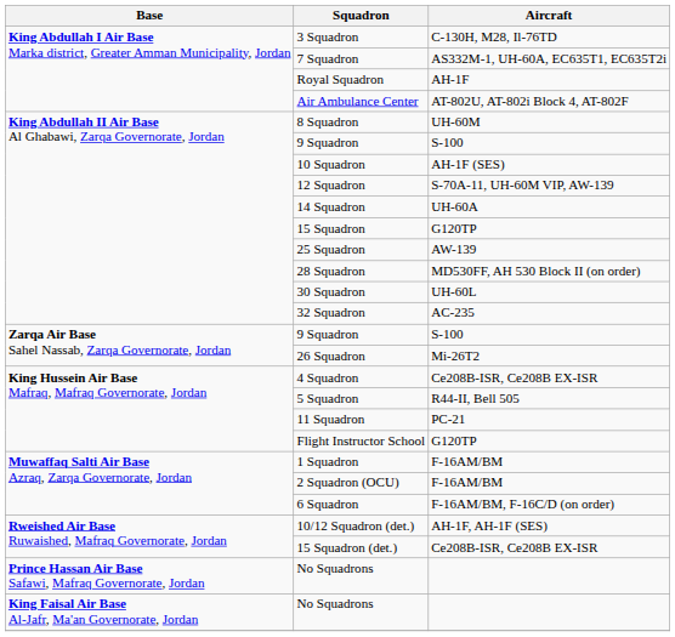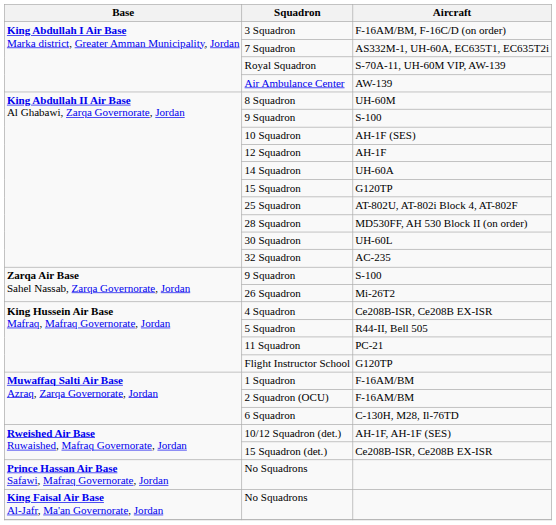 <table class="wikitable">
 <tr>
 <th>Base</th>
 <th>Squadron</th>
 <th>Aircraft</th>
 </tr>
 <tr>
 <td valign=top rowspan=4><strong><a href='#'>King Abdullah I Air Base</a></strong><br><a href='#'>Marka district</a>, <a href='#'>Greater Amman Municipality</a>, <a href='#'>Jordan</a></td>
 <td valign=top>3 Squadron</td>
-<td>C-130H, M28, Il-76TD</td>
+<td>F-16AM/BM, F-16C/D (on order)</td>
 </tr>
 <tr>
 <td valign=top>7 Squadron</td>
 <td>AS332M-1, UH-60A, EC635T1, EC635T2i</td>
 </tr>
 <tr>
 <td valign=top>Royal Squadron</td>
-<td>AH-1F</td>
+<td>S-70A-11, UH-60M VIP, AW-139</td>
 </tr>
 <tr>
 <td valign=top><a href='#'>Air Ambulance Center</a></td>
-<td>AT-802U, AT-802i Block 4, AT-802F</td>
+<td>AW-139</td>
 </tr>
 <tr>
 <td valign=top rowspan=10><strong><a href='#'>King Abdullah II Air Base</a></strong><br>Al Ghabawi, <a href='#'>Zarqa Governorate</a>, <a href='#'>Jordan</a></td>
 <td valign=top>8 Squadron</td>
 <td>UH-60M</td>
 </tr>
 <tr>
 <td valign=top>9 Squadron</td>
 <td>S-100</td>
 </tr>
 <tr>
 <td valign=top>10 Squadron</td>
 <td>AH-1F (SES)</td>
 </tr>
 <tr>
 <td valign=top>12 Squadron</td>
-<td>S-70A-11, UH-60M VIP, AW-139</td>
+<td>AH-1F</td>
 </tr>
 <tr>
 <td valign=top>14 Squadron</td>
 <td>UH-60A</td>
 </tr>
 <tr>
 <td valign=top>15 Squadron</td>
 <td>G120TP</td>
 </tr>
 <tr>
 <td valign=top>25 Squadron</td>
-<td>AW-139</td>
+<td>AT-802U, AT-802i Block 4, AT-802F</td>
 </tr>
 <tr>
 <td valign=top>28 Squadron</td>
 <td>MD530FF, AH 530 Block II (on order)</td>
 </tr>
 <tr>
 <td valign=top>30 Squadron</td>
 <td>UH-60L</td>
 </tr>
 <tr>
 <td valign=top>32 Squadron</td>
 <td>AC-235</td>
 </tr>
 <tr>
 <td valign=top rowspan=2><strong>Zarqa Air Base</strong><br>Sahel Nassab, <a href='#'>Zarqa Governorate</a>, <a href='#'>Jordan</a></td>
 <td valign=top>9 Squadron</td>
 <td>S-100</td>
 </tr>
 <tr>
 <td valign=top>26 Squadron</td>
 <td>Mi-26T2</td>
 </tr>
 <tr>
 <td valign=top rowspan=4><strong>King Hussein Air Base</strong><br><a href='#'>Mafraq</a>, <a href='#'>Mafraq Governorate</a>, <a href='#'>Jordan</a></td>
 <td valign=top>4 Squadron</td>
 <td>Ce208B-ISR, Ce208B EX-ISR</td>
 </tr>
 <tr>
 <td valign=top>5 Squadron</td>
 <td>R44-II, Bell 505</td>
 </tr>
 <tr>
 <td valign=top>11 Squadron</td>
 <td>PC-21</td>
 </tr>
 <tr>
 <td valign=top>Flight Instructor School</td>
 <td>G120TP</td>
 </tr>
 <tr>
 <td valign=top rowspan=3><strong><a href='#'>Muwaffaq Salti Air Base</a></strong><br><a href='#'>Azraq</a>, <a href='#'>Zarqa Governorate</a>, <a href='#'>Jordan</a></td>
 <td valign=top>1 Squadron</td>
 <td>F-16AM/BM</td>
 </tr>
 <tr>
 <td valign=top>2 Squadron (OCU)</td>
 <td>F-16AM/BM</td>
 </tr>
 <tr>
 <td valign=top>6 Squadron</td>
-<td>F-16AM/BM, F-16C/D (on order)</td>
+<td>C-130H, M28, Il-76TD</td>
 </tr>
 <tr>
 <td valign=top rowspan=2><strong><a href='#'>Rweished Air Base</a></strong><br><a href='#'>Ruwaished</a>, <a href='#'>Mafraq Governorate</a>, <a href='#'>Jordan</a></td>
 <td valign=top>10/12 Squadron (det.)</td>
 <td>AH-1F, AH-1F (SES)</td>
 </tr>
 <tr>
 <td valign=top>15 Squadron (det.)</td>
 <td>Ce208B-ISR, Ce208B EX-ISR</td>
 </tr>
 <tr>
 <td valign=top><strong><a href='#'>Prince Hassan Air Base</a></strong><br><a href='#'>Safawi</a>, <a href='#'>Mafraq Governorate</a>, <a href='#'>Jordan</a></td>
 <td valign=top>No Squadrons</td>
 <td></td>
 </tr>
 <tr>
 <td valign=top><strong><a href='#'>King Faisal Air Base</a></strong><br><a href='#'>Al-Jafr</a>, <a href='#'>Ma'an Governorate</a>, <a href='#'>Jordan</a></td>
 <td valign=top>No Squadrons</td>
 <td></td>
 </tr>
 <tr>
 </tr>
 </table>
